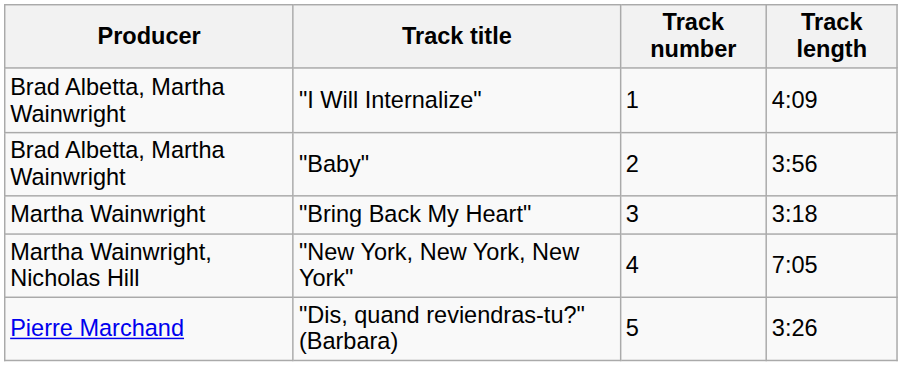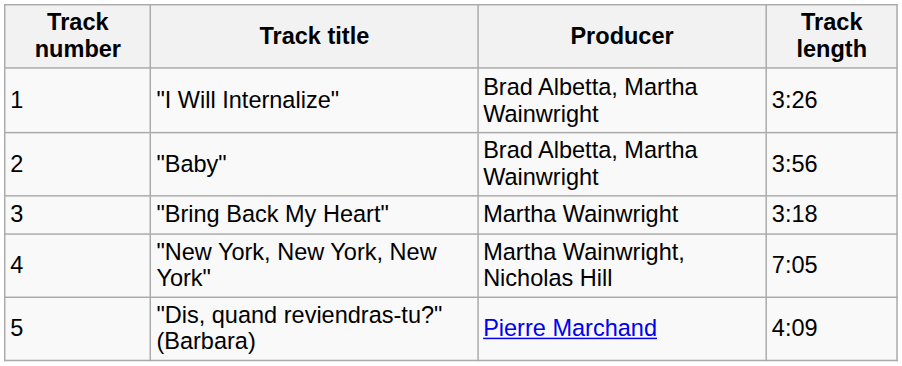 <table class="wikitable">
 <tr>
+<th>Track number</th>
+<th>Track title</th>
 <th>Producer</th>
-<th>Track title</th>
-<th>Track number</th>
 <th>Track length</th>
 </tr>
 <tr>
+<td>1</td>
+<td>"I Will Internalize"</td>
 <td>Brad Albetta, Martha Wainwright</td>
-<td>"I Will Internalize"</td>
-<td>1</td>
-<td>4:09</td>
+<td>3:26</td>
 </tr>
 <tr>
+<td>2</td>
+<td>"Baby"</td>
 <td>Brad Albetta, Martha Wainwright</td>
-<td>"Baby"</td>
-<td>2</td>
 <td>3:56</td>
 </tr>
 <tr>
+<td>3</td>
+<td>"Bring Back My Heart"</td>
 <td>Martha Wainwright</td>
-<td>"Bring Back My Heart"</td>
-<td>3</td>
 <td>3:18</td>
 </tr>
 <tr>
+<td>4</td>
+<td>"New York, New York, New York"</td>
 <td>Martha Wainwright, Nicholas Hill</td>
-<td>"New York, New York, New York"</td>
-<td>4</td>
 <td>7:05</td>
 </tr>
 <tr>
+<td>5</td>
+<td>"Dis, quand reviendras-tu?" (Barbara)</td>
 <td><a href='#'>Pierre Marchand</a></td>
-<td>"Dis, quand reviendras-tu?" (Barbara)</td>
-<td>5</td>
-<td>3:26</td>
+<td>4:09</td>
 </tr>
 </table>
